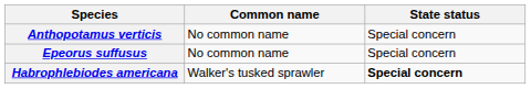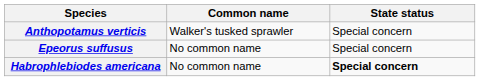 <table class="wikitable sortable plainrowheaders">
 <tr>
 <th scope="col" style="width:225px;">Species</th>
 <th scope="col" style="width:225px;">Common name</th>
 <th scope="col" style="width:200px;">State status</th>
 </tr>
 <tr>
 <th scope="row"><em><a href='#'>Anthopotamus verticis</a></em></th>
-<td>No common name</td>
+<td>Walker's tusked sprawler</td>
 <td>Special concern</td>
 </tr>
 <tr>
 <th scope="row"><em><a href='#'>Epeorus suffusus</a></em></th>
 <td>No common name</td>
 <td>Special concern</td>
 </tr>
 <tr>
 <th scope="row"><em><a href='#'>Habrophlebiodes americana</a></em></th>
-<td>Walker's tusked sprawler</td>
+<td>No common name</td>
 <td><strong>Special concern</strong></td>
 </tr>
 </table>
